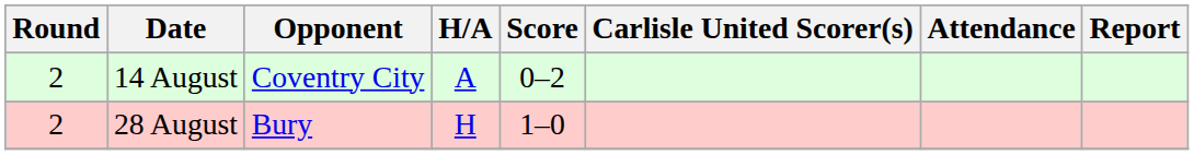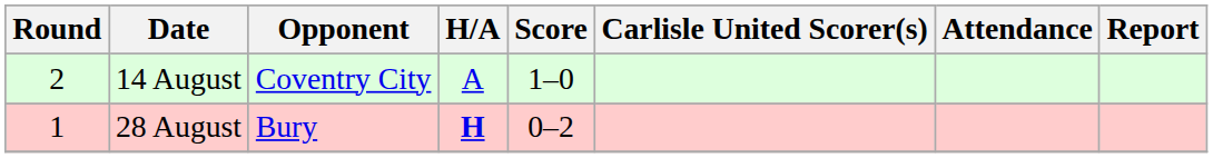 <table class="wikitable" style="text-align:center">
 <tr>
 <th>Round</th>
 <th>Date</th>
 <th>Opponent</th>
 <th>H/A</th>
 <th>Score</th>
 <th>Carlisle United Scorer(s)</th>
 <th>Attendance</th>
 <th>Report</th>
 </tr>
 <tr bgcolor=#ddffdd>
 <td>2</td>
 <td align=left>14 August</td>
 <td align=left><a href='#'>Coventry City</a></td>
 <td><a href='#'>A</a></td>
-<td>0–2</td>
+<td>1–0</td>
 <td align=left></td>
 <td></td>
 <td></td>
 </tr>
 <tr bgcolor=#FFCCCC>
-<td>2</td>
+<td>1</td>
 <td align=left>28 August</td>
 <td align=left><a href='#'>Bury</a></td>
-<td><a href='#'>H</a></td>
-<td>1–0</td>
+<td><strong><a href='#'>H</a></strong></td>
+<td>0–2</td>
 <td align=left></td>
 <td></td>
 <td></td>
 </tr>
 <tr>
 </tr>
 </table>
